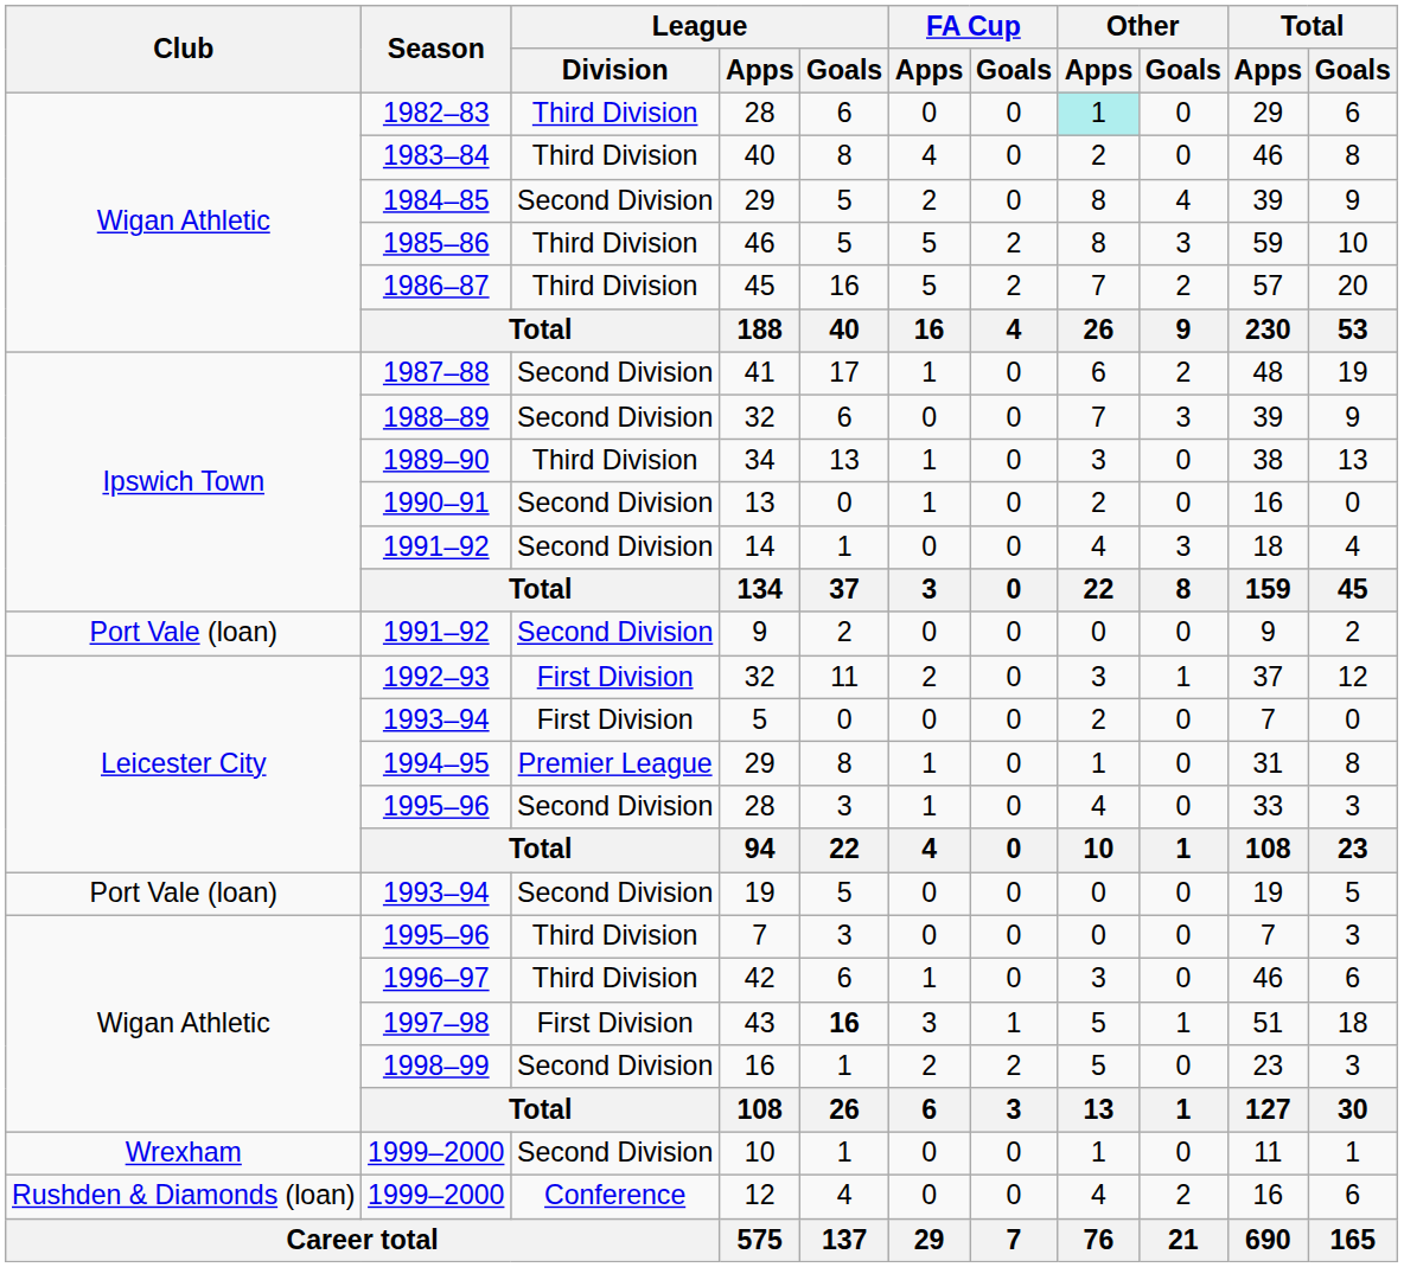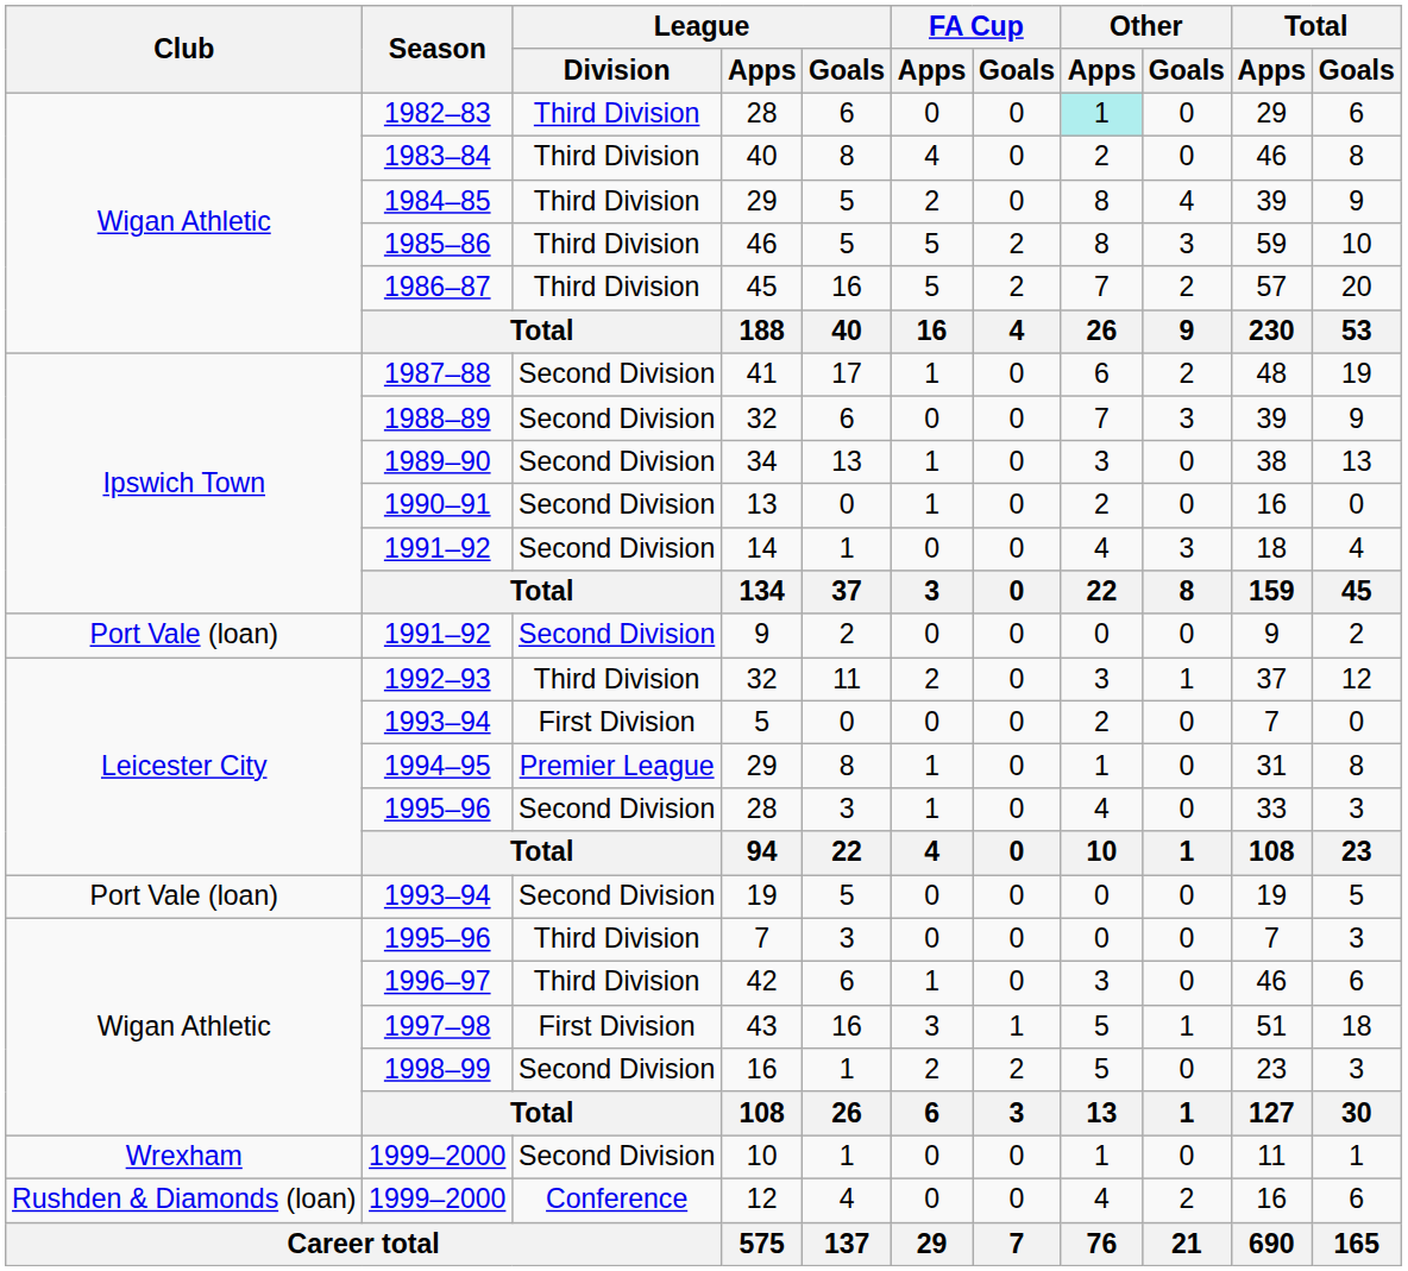 <table class="wikitable" style="text-align: center;">
 <tr>
 <th rowspan="2">Club</th>
 <th rowspan="2">Season</th>
 <th colspan="3">League</th>
 <th colspan="2"><a href='#'>FA Cup</a></th>
 <th colspan="2">Other</th>
 <th colspan="2">Total</th>
 </tr>
 <tr>
 <th>Division</th>
 <th>Apps</th>
 <th>Goals</th>
 <th>Apps</th>
 <th>Goals</th>
 <th>Apps</th>
 <th>Goals</th>
 <th>Apps</th>
 <th>Goals</th>
 </tr>
 <tr>
 <td rowspan="6"><a href='#'>Wigan Athletic</a></td>
 <td><a href='#'>1982–83</a></td>
 <td><a href='#'>Third Division</a></td>
 <td>28</td>
 <td>6</td>
 <td>0</td>
 <td>0</td>
 <td style="background: paleturquoise;">1</td>
 <td>0</td>
 <td>29</td>
 <td>6</td>
 </tr>
 <tr>
 <td><a href='#'>1983–84</a></td>
 <td>Third Division</td>
 <td>40</td>
 <td>8</td>
 <td>4</td>
 <td>0</td>
 <td>2</td>
 <td>0</td>
 <td>46</td>
 <td>8</td>
 </tr>
 <tr>
 <td><a href='#'>1984–85</a></td>
-<td>Second Division</td>
+<td>Third Division</td>
 <td>29</td>
 <td>5</td>
 <td>2</td>
 <td>0</td>
 <td>8</td>
 <td>4</td>
 <td>39</td>
 <td>9</td>
 </tr>
 <tr>
 <td><a href='#'>1985–86</a></td>
 <td>Third Division</td>
 <td>46</td>
 <td>5</td>
 <td>5</td>
 <td>2</td>
 <td>8</td>
 <td>3</td>
 <td>59</td>
 <td>10</td>
 </tr>
 <tr>
 <td><a href='#'>1986–87</a></td>
 <td>Third Division</td>
 <td>45</td>
 <td>16</td>
 <td>5</td>
 <td>2</td>
 <td>7</td>
 <td>2</td>
 <td>57</td>
 <td>20</td>
 </tr>
 <tr>
 <th colspan="2">Total</th>
 <th>188</th>
 <th>40</th>
 <th>16</th>
 <th>4</th>
 <th>26</th>
 <th>9</th>
 <th>230</th>
 <th>53</th>
 </tr>
 <tr>
 <td rowspan="6"><a href='#'>Ipswich Town</a></td>
 <td><a href='#'>1987–88</a></td>
 <td>Second Division</td>
 <td>41</td>
 <td>17</td>
 <td>1</td>
 <td>0</td>
 <td>6</td>
 <td>2</td>
 <td>48</td>
 <td>19</td>
 </tr>
 <tr>
 <td><a href='#'>1988–89</a></td>
 <td>Second Division</td>
 <td>32</td>
 <td>6</td>
 <td>0</td>
 <td>0</td>
 <td>7</td>
 <td>3</td>
 <td>39</td>
 <td>9</td>
 </tr>
 <tr>
 <td><a href='#'>1989–90</a></td>
-<td>Third Division</td>
+<td>Second Division</td>
 <td>34</td>
 <td>13</td>
 <td>1</td>
 <td>0</td>
 <td>3</td>
 <td>0</td>
 <td>38</td>
 <td>13</td>
 </tr>
 <tr>
 <td><a href='#'>1990–91</a></td>
 <td>Second Division</td>
 <td>13</td>
 <td>0</td>
 <td>1</td>
 <td>0</td>
 <td>2</td>
 <td>0</td>
 <td>16</td>
 <td>0</td>
 </tr>
 <tr>
 <td><a href='#'>1991–92</a></td>
 <td>Second Division</td>
 <td>14</td>
 <td>1</td>
 <td>0</td>
 <td>0</td>
 <td>4</td>
 <td>3</td>
 <td>18</td>
 <td>4</td>
 </tr>
 <tr>
 <th colspan="2">Total</th>
 <th>134</th>
 <th>37</th>
 <th>3</th>
 <th>0</th>
 <th>22</th>
 <th>8</th>
 <th>159</th>
 <th>45</th>
 </tr>
 <tr>
 <td><a href='#'>Port Vale</a> (loan)</td>
 <td><a href='#'>1991–92</a></td>
 <td><a href='#'>Second Division</a></td>
 <td>9</td>
 <td>2</td>
 <td>0</td>
 <td>0</td>
 <td>0</td>
 <td>0</td>
 <td>9</td>
 <td>2</td>
 </tr>
 <tr>
 <td rowspan="5"><a href='#'>Leicester City</a></td>
 <td><a href='#'>1992–93</a></td>
-<td><a href='#'>First Division</a></td>
+<td>Third Division</td>
 <td>32</td>
 <td>11</td>
 <td>2</td>
 <td>0</td>
 <td>3</td>
 <td>1</td>
 <td>37</td>
 <td>12</td>
 </tr>
 <tr>
 <td><a href='#'>1993–94</a></td>
 <td>First Division</td>
 <td>5</td>
 <td>0</td>
 <td>0</td>
 <td>0</td>
 <td>2</td>
 <td>0</td>
 <td>7</td>
 <td>0</td>
 </tr>
 <tr>
 <td><a href='#'>1994–95</a></td>
 <td><a href='#'>Premier League</a></td>
 <td>29</td>
 <td>8</td>
 <td>1</td>
 <td>0</td>
 <td>1</td>
 <td>0</td>
 <td>31</td>
 <td>8</td>
 </tr>
 <tr>
 <td><a href='#'>1995–96</a></td>
 <td>Second Division</td>
 <td>28</td>
 <td>3</td>
 <td>1</td>
 <td>0</td>
 <td>4</td>
 <td>0</td>
 <td>33</td>
 <td>3</td>
 </tr>
 <tr>
 <th colspan="2">Total</th>
 <th>94</th>
 <th>22</th>
 <th>4</th>
 <th>0</th>
 <th>10</th>
 <th>1</th>
 <th>108</th>
 <th>23</th>
 </tr>
 <tr>
 <td>Port Vale (loan)</td>
 <td><a href='#'>1993–94</a></td>
 <td>Second Division</td>
 <td>19</td>
 <td>5</td>
 <td>0</td>
 <td>0</td>
 <td>0</td>
 <td>0</td>
 <td>19</td>
 <td>5</td>
 </tr>
 <tr>
 <td rowspan="5">Wigan Athletic</td>
 <td><a href='#'>1995–96</a></td>
 <td>Third Division</td>
 <td>7</td>
 <td>3</td>
 <td>0</td>
 <td>0</td>
 <td>0</td>
 <td>0</td>
 <td>7</td>
 <td>3</td>
 </tr>
 <tr>
 <td><a href='#'>1996–97</a></td>
 <td>Third Division</td>
 <td>42</td>
 <td>6</td>
 <td>1</td>
 <td>0</td>
 <td>3</td>
 <td>0</td>
 <td>46</td>
 <td>6</td>
 </tr>
 <tr>
 <td><a href='#'>1997–98</a></td>
 <td>First Division</td>
 <td>43</td>
-<td><strong>16</strong></td>
+<td>16</td>
 <td>3</td>
 <td>1</td>
 <td>5</td>
 <td>1</td>
 <td>51</td>
 <td>18</td>
 </tr>
 <tr>
 <td><a href='#'>1998–99</a></td>
 <td>Second Division</td>
 <td>16</td>
 <td>1</td>
 <td>2</td>
 <td>2</td>
 <td>5</td>
 <td>0</td>
 <td>23</td>
 <td>3</td>
 </tr>
 <tr>
 <th colspan="2">Total</th>
 <th>108</th>
 <th>26</th>
 <th>6</th>
 <th>3</th>
 <th>13</th>
 <th>1</th>
 <th>127</th>
 <th>30</th>
 </tr>
 <tr>
 <td><a href='#'>Wrexham</a></td>
 <td><a href='#'>1999–2000</a></td>
 <td>Second Division</td>
 <td>10</td>
 <td>1</td>
 <td>0</td>
 <td>0</td>
 <td>1</td>
 <td>0</td>
 <td>11</td>
 <td>1</td>
 </tr>
 <tr>
 <td><a href='#'>Rushden & Diamonds</a> (loan)</td>
 <td><a href='#'>1999–2000</a></td>
 <td><a href='#'>Conference</a></td>
 <td>12</td>
 <td>4</td>
 <td>0</td>
 <td>0</td>
 <td>4</td>
 <td>2</td>
 <td>16</td>
 <td>6</td>
 </tr>
 <tr>
 <th colspan="3">Career total</th>
 <th>575</th>
 <th>137</th>
 <th>29</th>
 <th>7</th>
 <th>76</th>
 <th>21</th>
 <th>690</th>
 <th>165</th>
 </tr>
 </table>
